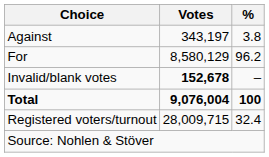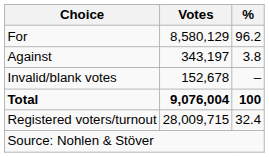 <table class=wikitable style=text-align:right>
 <tr>
 <th>Choice</th>
 <th>Votes</th>
 <th>%</th>
 </tr>
 <tr>
+<td align=left>For</td>
+<td>8,580,129</td>
+<td>96.2</td>
+</tr>
+<tr>
 <td align=left>Against</td>
 <td>343,197</td>
 <td>3.8</td>
 </tr>
 <tr>
-<td align=left>For</td>
-<td>8,580,129</td>
-<td>96.2</td>
-</tr>
-<tr>
 <td align=left>Invalid/blank votes</td>
-<td><strong>152,678</strong></td>
+<td>152,678</td>
 <td>–</td>
 </tr>
 <tr>
 <td align=left><strong>Total</strong></td>
 <td><strong>9,076,004</strong></td>
 <td><strong>100</strong></td>
 </tr>
 <tr>
 <td align=left>Registered voters/turnout</td>
 <td>28,009,715</td>
 <td>32.4</td>
 </tr>
 <tr>
 <td align=left colspan=3>Source: Nohlen & Stöver</td>
 </tr>
 </table>
